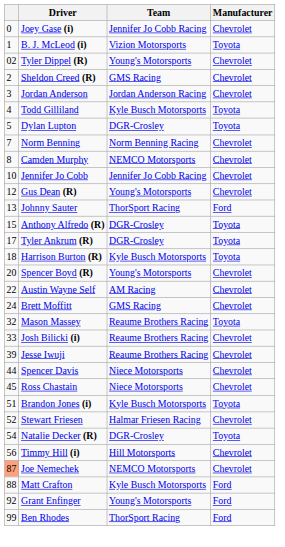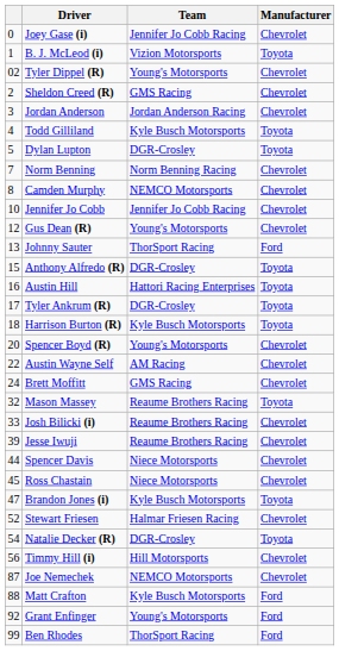 <table class="wikitable" style="font-size:95%">
 <tr>
 <th></th>
 <th>Driver</th>
 <th>Team</th>
 <th>Manufacturer</th>
 </tr>
 <tr>
 <td>0</td>
 <td><a href='#'>Joey Gase</a> <strong>(i)</strong></td>
 <td><a href='#'>Jennifer Jo Cobb Racing</a></td>
 <td><a href='#'>Chevrolet</a></td>
 </tr>
 <tr>
 <td>1</td>
 <td><a href='#'>B. J. McLeod</a> <strong>(i)</strong></td>
 <td><a href='#'>Vizion Motorsports</a></td>
 <td><a href='#'>Toyota</a></td>
 </tr>
 <tr>
 <td>02</td>
 <td><a href='#'>Tyler Dippel</a> <strong>(R)</strong></td>
 <td><a href='#'>Young's Motorsports</a></td>
 <td><a href='#'>Chevrolet</a></td>
 </tr>
 <tr>
 <td>2</td>
 <td><a href='#'>Sheldon Creed</a> <strong>(R)</strong></td>
 <td><a href='#'>GMS Racing</a></td>
 <td><a href='#'>Chevrolet</a></td>
 </tr>
 <tr>
 <td>3</td>
 <td><a href='#'>Jordan Anderson</a></td>
 <td><a href='#'>Jordan Anderson Racing</a></td>
 <td><a href='#'>Chevrolet</a></td>
 </tr>
 <tr>
 <td>4</td>
 <td><a href='#'>Todd Gilliland</a></td>
 <td><a href='#'>Kyle Busch Motorsports</a></td>
 <td><a href='#'>Toyota</a></td>
 </tr>
 <tr>
 <td>5</td>
 <td><a href='#'>Dylan Lupton</a></td>
 <td><a href='#'>DGR-Crosley</a></td>
 <td><a href='#'>Toyota</a></td>
 </tr>
 <tr>
 <td>7</td>
 <td><a href='#'>Norm Benning</a></td>
 <td><a href='#'>Norm Benning Racing</a></td>
 <td><a href='#'>Chevrolet</a></td>
 </tr>
 <tr>
 <td>8</td>
 <td><a href='#'>Camden Murphy</a></td>
 <td><a href='#'>NEMCO Motorsports</a></td>
 <td><a href='#'>Chevrolet</a></td>
 </tr>
 <tr>
 <td>10</td>
 <td><a href='#'>Jennifer Jo Cobb</a></td>
 <td><a href='#'>Jennifer Jo Cobb Racing</a></td>
 <td><a href='#'>Chevrolet</a></td>
 </tr>
 <tr>
 <td>12</td>
 <td><a href='#'>Gus Dean</a> <strong>(R)</strong></td>
 <td><a href='#'>Young's Motorsports</a></td>
 <td><a href='#'>Chevrolet</a></td>
 </tr>
 <tr>
 <td>13</td>
 <td><a href='#'>Johnny Sauter</a></td>
 <td><a href='#'>ThorSport Racing</a></td>
 <td><a href='#'>Ford</a></td>
 </tr>
 <tr>
 <td>15</td>
 <td><a href='#'>Anthony Alfredo</a> <strong>(R)</strong></td>
 <td><a href='#'>DGR-Crosley</a></td>
 <td><a href='#'>Toyota</a></td>
 </tr>
 <tr>
+<td>16</td>
+<td><a href='#'>Austin Hill</a></td>
+<td><a href='#'>Hattori Racing Enterprises</a></td>
+<td><a href='#'>Toyota</a></td>
+</tr>
+<tr>
 <td>17</td>
 <td><a href='#'>Tyler Ankrum</a> <strong>(R)</strong></td>
 <td><a href='#'>DGR-Crosley</a></td>
 <td><a href='#'>Toyota</a></td>
 </tr>
 <tr>
 <td>18</td>
 <td><a href='#'>Harrison Burton</a> <strong>(R)</strong></td>
 <td><a href='#'>Kyle Busch Motorsports</a></td>
 <td><a href='#'>Toyota</a></td>
 </tr>
 <tr>
 <td>20</td>
 <td><a href='#'>Spencer Boyd</a> <strong>(R)</strong></td>
 <td><a href='#'>Young's Motorsports</a></td>
 <td><a href='#'>Chevrolet</a></td>
 </tr>
 <tr>
 <td>22</td>
 <td><a href='#'>Austin Wayne Self</a></td>
 <td><a href='#'>AM Racing</a></td>
 <td><a href='#'>Chevrolet</a></td>
 </tr>
 <tr>
 <td>24</td>
 <td><a href='#'>Brett Moffitt</a></td>
 <td><a href='#'>GMS Racing</a></td>
 <td><a href='#'>Chevrolet</a></td>
 </tr>
 <tr>
 <td>32</td>
 <td><a href='#'>Mason Massey</a></td>
 <td><a href='#'>Reaume Brothers Racing</a></td>
 <td><a href='#'>Toyota</a></td>
 </tr>
 <tr>
 <td>33</td>
 <td><a href='#'>Josh Bilicki</a> <strong>(i)</strong></td>
 <td><a href='#'>Reaume Brothers Racing</a></td>
 <td><a href='#'>Chevrolet</a></td>
 </tr>
 <tr>
 <td>39</td>
 <td><a href='#'>Jesse Iwuji</a></td>
 <td><a href='#'>Reaume Brothers Racing</a></td>
 <td><a href='#'>Chevrolet</a></td>
 </tr>
 <tr>
 <td>44</td>
 <td><a href='#'>Spencer Davis</a></td>
 <td><a href='#'>Niece Motorsports</a></td>
 <td><a href='#'>Chevrolet</a></td>
 </tr>
 <tr>
 <td>45</td>
 <td><a href='#'>Ross Chastain</a></td>
 <td><a href='#'>Niece Motorsports</a></td>
 <td><a href='#'>Chevrolet</a></td>
 </tr>
 <tr>
-<td>51</td>
+<td>47</td>
 <td><a href='#'>Brandon Jones</a> <strong>(i)</strong></td>
 <td><a href='#'>Kyle Busch Motorsports</a></td>
 <td><a href='#'>Toyota</a></td>
 </tr>
 <tr>
 <td>52</td>
 <td><a href='#'>Stewart Friesen</a></td>
 <td><a href='#'>Halmar Friesen Racing</a></td>
 <td><a href='#'>Chevrolet</a></td>
 </tr>
 <tr>
 <td>54</td>
 <td><a href='#'>Natalie Decker</a> <strong>(R)</strong></td>
 <td><a href='#'>DGR-Crosley</a></td>
 <td><a href='#'>Toyota</a></td>
 </tr>
 <tr>
 <td>56</td>
 <td><a href='#'>Timmy Hill</a> <strong>(i)</strong></td>
 <td><a href='#'>Hill Motorsports</a></td>
 <td><a href='#'>Chevrolet</a></td>
 </tr>
 <tr>
-<td style="background: lightsalmon;">87</td>
+<td>87</td>
 <td><a href='#'>Joe Nemechek</a></td>
 <td><a href='#'>NEMCO Motorsports</a></td>
 <td><a href='#'>Chevrolet</a></td>
 </tr>
 <tr>
 <td>88</td>
 <td><a href='#'>Matt Crafton</a></td>
 <td><a href='#'>Kyle Busch Motorsports</a></td>
 <td><a href='#'>Ford</a></td>
 </tr>
 <tr>
 <td>92</td>
 <td><a href='#'>Grant Enfinger</a></td>
 <td><a href='#'>Young's Motorsports</a></td>
 <td><a href='#'>Ford</a></td>
 </tr>
 <tr>
 <td>99</td>
 <td><a href='#'>Ben Rhodes</a></td>
 <td><a href='#'>ThorSport Racing</a></td>
 <td><a href='#'>Ford</a></td>
 </tr>
 </table>
